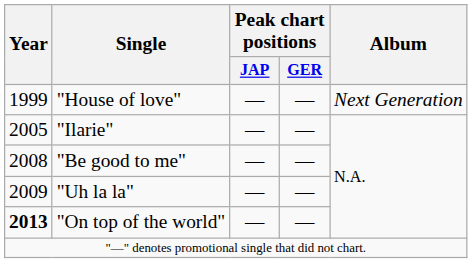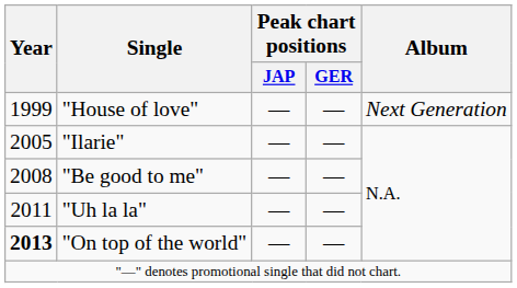 <table class="wikitable" style="text-align:center;">
 <tr>
 <th rowspan="2">Year</th>
 <th rowspan="2">Single</th>
 <th colspan="2">Peak chart positions</th>
 <th rowspan="2">Album</th>
 </tr>
 <tr style="font-size:smaller;">
 <th style="width:35px;"><a href='#'>JAP</a><br></th>
 <th style="width:35px;"><a href='#'>GER</a><br></th>
 </tr>
 <tr>
 <td>1999</td>
 <td style="text-align:left;">"House of love"</td>
 <td>—</td>
 <td>—</td>
 <td style="text-align:left;"><em>Next Generation</em></td>
 </tr>
 <tr>
 <td>2005</td>
 <td style="text-align:left;">"Ilarie"</td>
 <td>—</td>
 <td>—</td>
 <td style="text-align:left;" rowspan="4"><small>N.A.</small></td>
 </tr>
 <tr>
 <td>2008</td>
 <td style="text-align:left;">"Be good to me"</td>
 <td>—</td>
 <td>—</td>
 </tr>
 <tr>
-<td>2009</td>
+<td>2011</td>
 <td style="text-align:left;">"Uh la la"</td>
 <td>—</td>
 <td>—</td>
 </tr>
 <tr>
 <td><strong>2013</strong></td>
 <td style="text-align:left;">"On top of the world"</td>
 <td>—</td>
 <td>—</td>
 </tr>
 <tr>
 <td colspan="15" style="font-size:8pt">"—" denotes promotional single that did not chart.</td>
 </tr>
 </table>
